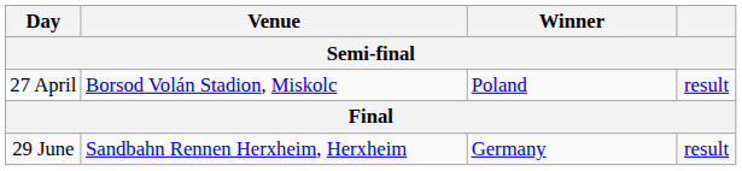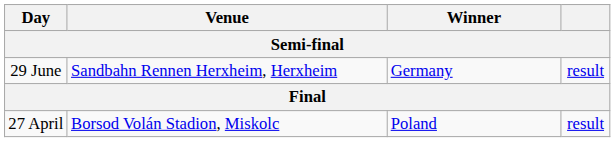 <table class=wikitable>
 <tr>
 <th>Day</th>
 <th width=300px>Venue</th>
 <th width=160px>Winner</th>
 <th width=40px></th>
 </tr>
 <tr>
 <th colspan=4>Semi-final</th>
 </tr>
 <tr>
-<td align=center>27 April</td>
-<td> <a href='#'>Borsod Volán Stadion</a>, <a href='#'>Miskolc</a></td>
-<td> <a href='#'>Poland</a></td>
+<td align=center>29 June</td>
+<td> <a href='#'>Sandbahn Rennen Herxheim</a>, <a href='#'>Herxheim</a></td>
+<td> <a href='#'>Germany</a></td>
 <td align=center><a href='#'>result</a></td>
 </tr>
 <tr>
 <th colspan=4>Final</th>
 </tr>
 <tr>
-<td align=center>29 June</td>
-<td> <a href='#'>Sandbahn Rennen Herxheim</a>, <a href='#'>Herxheim</a></td>
-<td> <a href='#'>Germany</a></td>
+<td align=center>27 April</td>
+<td> <a href='#'>Borsod Volán Stadion</a>, <a href='#'>Miskolc</a></td>
+<td> <a href='#'>Poland</a></td>
 <td align=center><a href='#'>result</a></td>
 </tr>
 </table>
